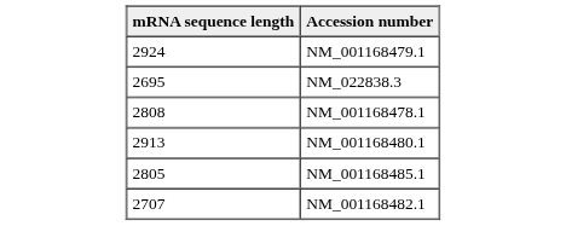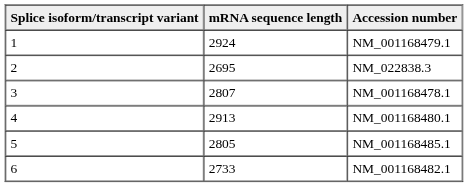 <table border="1" cellpadding="5" cellspacing="0" align="center">
 <tr>
+<th scope="col" style="background:#efefef;">Splice isoform/transcript variant</th>
 <th scope="col" style="background:#efefef;">mRNA sequence length</th>
 <th scope="col" style="background:#efefef;">Accession number</th>
 </tr>
 <tr>
+<td>1</td>
 <td>2924</td>
 <td>NM_001168479.1</td>
 </tr>
 <tr>
+<td>2</td>
 <td>2695</td>
 <td>NM_022838.3</td>
 </tr>
 <tr>
-<td>2808</td>
+<td>3</td>
+<td>2807</td>
 <td>NM_001168478.1</td>
 </tr>
 <tr>
+<td>4</td>
 <td>2913</td>
 <td>NM_001168480.1</td>
 </tr>
 <tr>
+<td>5</td>
 <td>2805</td>
 <td>NM_001168485.1</td>
 </tr>
 <tr>
-<td>2707</td>
+<td>6</td>
+<td>2733</td>
 <td>NM_001168482.1</td>
 </tr>
 </table>
